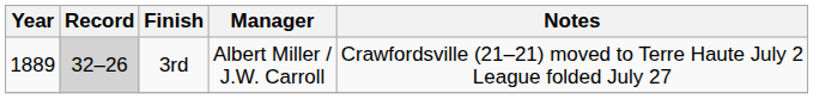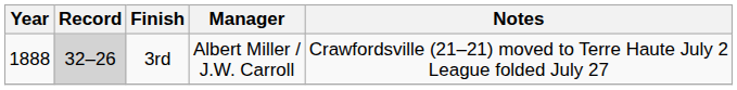 <table class="wikitable">
 <tr>
 <th>Year</th>
 <th>Record</th>
 <th>Finish</th>
 <th>Manager</th>
 <th>Notes</th>
 </tr>
 <tr align=center>
-<td>1889</td>
+<td>1888</td>
 <td style="background: lightgrey;">32–26</td>
 <td>3rd</td>
 <td>Albert Miller /<br> J.W. Carroll</td>
 <td>Crawfordsville (21–21) moved to Terre Haute July 2<br>League folded July 27</td>
 </tr>
 <tr align=center>
 </tr>
 </table>
